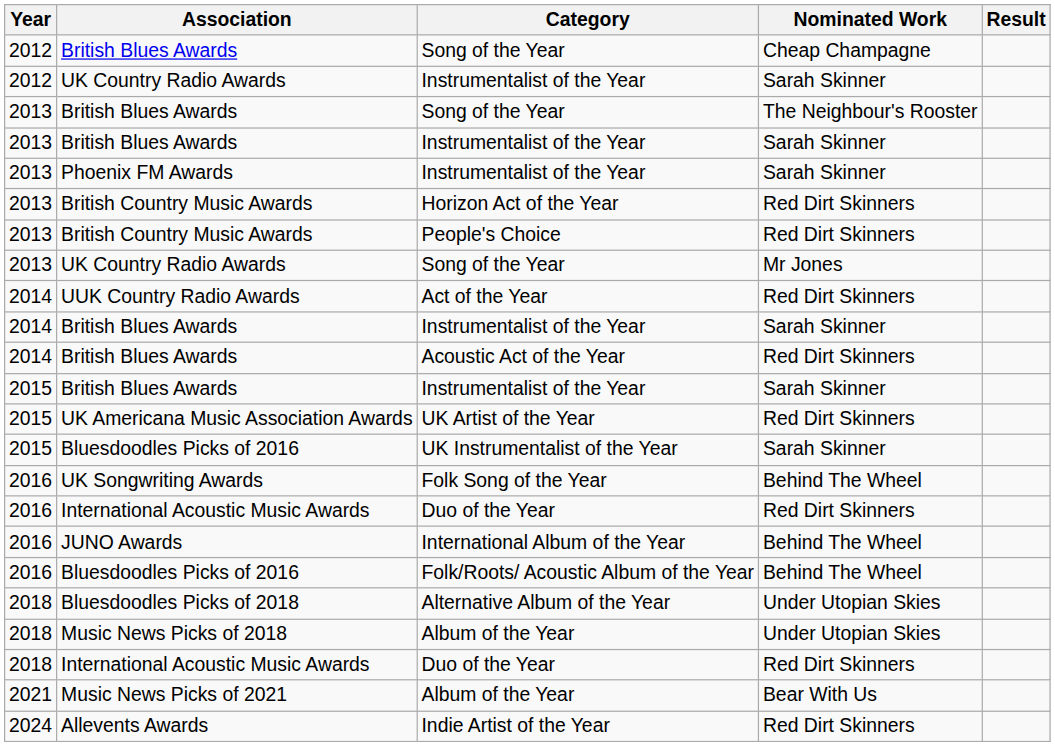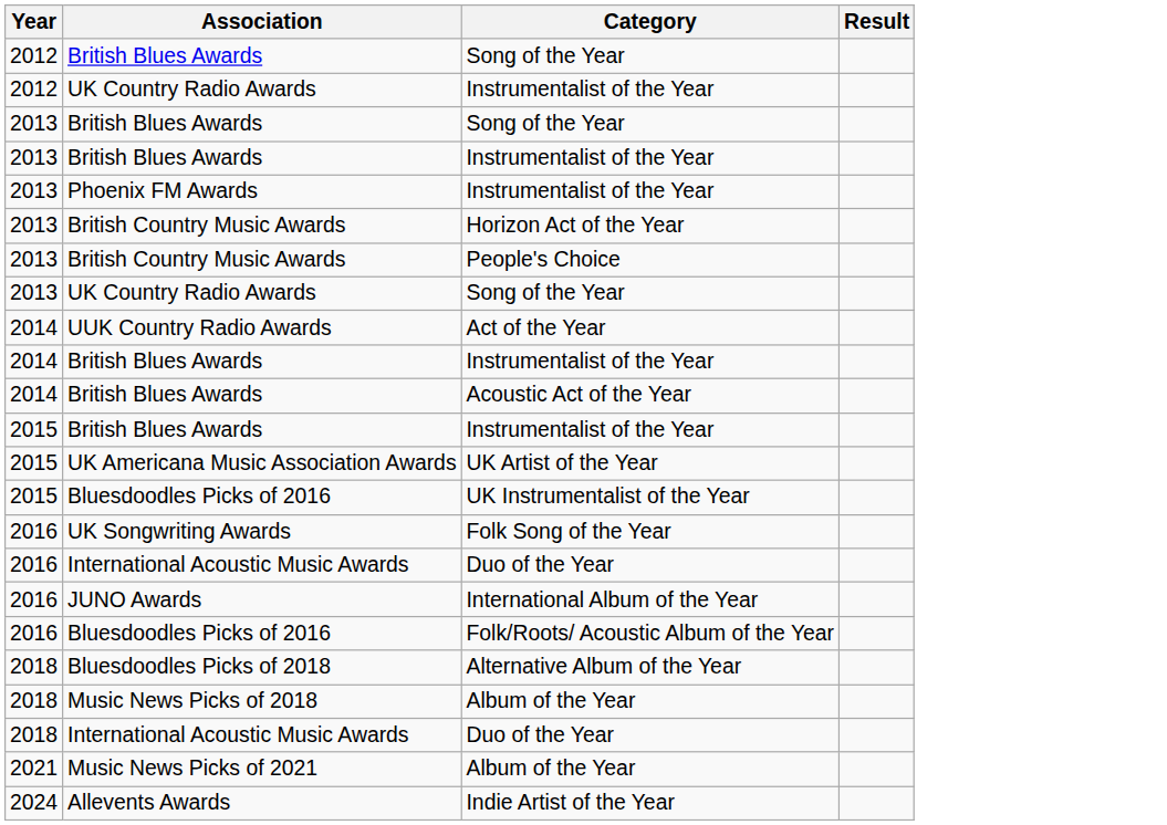 <table class="wikitable">
 <tr>
 <th>Year</th>
 <th>Association</th>
 <th>Category</th>
-<th>Nominated Work</th>
 <th>Result</th>
 </tr>
 <tr>
 <td>2012</td>
 <td><a href='#'>British Blues Awards</a></td>
 <td>Song of the Year</td>
-<td>Cheap Champagne</td>
 <td></td>
 </tr>
 <tr>
 <td>2012</td>
 <td>UK Country Radio Awards</td>
 <td>Instrumentalist of the Year</td>
-<td>Sarah Skinner</td>
 <td></td>
 </tr>
 <tr>
 <td>2013</td>
 <td>British Blues Awards</td>
 <td>Song of the Year</td>
-<td>The Neighbour's Rooster</td>
 <td></td>
 </tr>
 <tr>
 <td>2013</td>
 <td>British Blues Awards</td>
 <td>Instrumentalist of the Year</td>
-<td>Sarah Skinner</td>
 <td></td>
 </tr>
 <tr>
 <td>2013</td>
 <td>Phoenix FM Awards</td>
 <td>Instrumentalist of the Year</td>
-<td>Sarah Skinner</td>
 <td></td>
 </tr>
 <tr>
 <td>2013</td>
 <td>British Country Music Awards</td>
 <td>Horizon Act of the Year</td>
-<td>Red Dirt Skinners</td>
 <td></td>
 </tr>
 <tr>
 <td>2013</td>
 <td>British Country Music Awards</td>
 <td>People's Choice</td>
-<td>Red Dirt Skinners</td>
 <td></td>
 </tr>
 <tr>
 <td>2013</td>
 <td>UK Country Radio Awards</td>
 <td>Song of the Year</td>
-<td>Mr Jones</td>
 <td></td>
 </tr>
 <tr>
 <td>2014</td>
 <td>UUK Country Radio Awards</td>
 <td>Act of the Year</td>
-<td>Red Dirt Skinners</td>
 <td></td>
 </tr>
 <tr>
 <td>2014</td>
 <td>British Blues Awards</td>
 <td>Instrumentalist of the Year</td>
-<td>Sarah Skinner</td>
 <td></td>
 </tr>
 <tr>
 <td>2014</td>
 <td>British Blues Awards</td>
 <td>Acoustic Act of the Year</td>
-<td>Red Dirt Skinners</td>
 <td></td>
 </tr>
 <tr>
 <td>2015</td>
 <td>British Blues Awards</td>
 <td>Instrumentalist of the Year</td>
-<td>Sarah Skinner</td>
 <td></td>
 </tr>
 <tr>
 <td>2015</td>
 <td>UK Americana Music Association Awards</td>
 <td>UK Artist of the Year</td>
-<td>Red Dirt Skinners</td>
 <td></td>
 </tr>
 <tr>
 <td>2015</td>
 <td>Bluesdoodles Picks of 2016</td>
 <td>UK Instrumentalist of the Year</td>
-<td>Sarah Skinner</td>
 <td></td>
 </tr>
 <tr>
 <td>2016</td>
 <td>UK Songwriting Awards</td>
 <td>Folk Song of the Year</td>
-<td>Behind The Wheel</td>
 <td></td>
 </tr>
 <tr>
 <td>2016</td>
 <td>International Acoustic Music Awards</td>
 <td>Duo of the Year</td>
-<td>Red Dirt Skinners</td>
 <td></td>
 </tr>
 <tr>
 <td>2016</td>
 <td>JUNO Awards</td>
 <td>International Album of the Year</td>
-<td>Behind The Wheel</td>
 <td></td>
 </tr>
 <tr>
 <td>2016</td>
 <td>Bluesdoodles Picks of 2016</td>
 <td>Folk/Roots/ Acoustic Album of the Year</td>
-<td>Behind The Wheel</td>
 <td></td>
 </tr>
 <tr>
 <td>2018</td>
 <td>Bluesdoodles Picks of 2018</td>
 <td>Alternative Album of the Year</td>
-<td>Under Utopian Skies</td>
 <td></td>
 </tr>
 <tr>
 <td>2018</td>
 <td>Music News Picks of 2018</td>
 <td>Album of the Year</td>
-<td>Under Utopian Skies</td>
 <td></td>
 </tr>
 <tr>
 <td>2018</td>
 <td>International Acoustic Music Awards</td>
 <td>Duo of the Year</td>
-<td>Red Dirt Skinners</td>
 <td></td>
 </tr>
 <tr>
 <td>2021</td>
 <td>Music News Picks of 2021</td>
 <td>Album of the Year</td>
-<td>Bear With Us</td>
 <td></td>
 </tr>
 <tr>
 <td>2024</td>
 <td>Allevents Awards</td>
 <td>Indie Artist of the Year</td>
-<td>Red Dirt Skinners</td>
 <td></td>
 </tr>
 </table>
